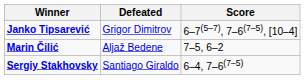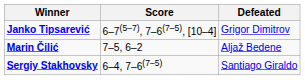 <table class="wikitable">
 <tr>
 <th>Winner</th>
+<th>Score</th>
 <th>Defeated</th>
-<th>Score</th>
 </tr>
 <tr>
 <td> <strong><a href='#'>Janko Tipsarević</a></strong></td>
+<td>6–7<sup>(5–7)</sup>, 7–6<sup>(7–5)</sup>, [10–4]</td>
 <td> <a href='#'>Grigor Dimitrov</a></td>
-<td>6–7<sup>(5–7)</sup>, 7–6<sup>(7–5)</sup>, [10–4]</td>
 </tr>
 <tr>
 <td> <strong><a href='#'>Marin Čilić</a></strong></td>
+<td>7–5, 6–2</td>
 <td> <a href='#'>Aljaž Bedene</a></td>
-<td>7–5, 6–2</td>
 </tr>
 <tr>
 <td> <strong><a href='#'>Sergiy Stakhovsky</a></strong></td>
+<td>6–4, 7–6<sup>(7–5)</sup></td>
 <td> <a href='#'>Santiago Giraldo</a></td>
-<td>6–4, 7–6<sup>(7–5)</sup></td>
 </tr>
 </table>
